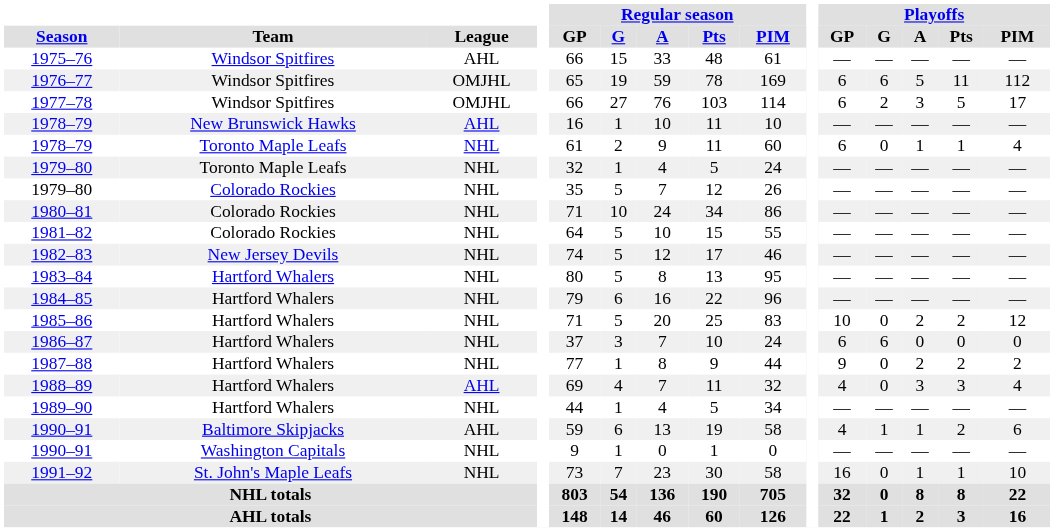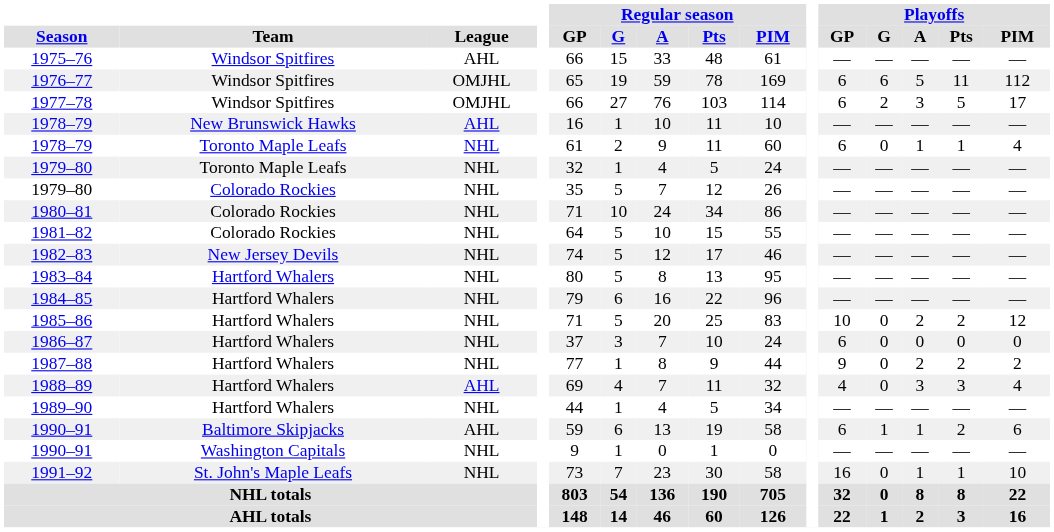 <table border="0" cellpadding="1" cellspacing="0" style="text-align:center; width:60em">
 <tr bgcolor="#e0e0e0">
 <th colspan=3 bgcolor="#ffffff"> </th>
 <th rowspan=99 bgcolor="#ffffff"> </th>
 <th colspan=5><a href='#'>Regular season</a></th>
 <th rowspan=99 bgcolor="#ffffff"> </th>
 <th colspan=5><a href='#'>Playoffs</a></th>
 </tr>
 <tr bgcolor="#e0e0e0">
 <th><a href='#'>Season</a></th>
 <th>Team</th>
 <th>League</th>
 <th>GP</th>
 <th><a href='#'>G</a></th>
 <th><a href='#'>A</a></th>
 <th><a href='#'>Pts</a></th>
 <th><a href='#'>PIM</a></th>
 <th>GP</th>
 <th>G</th>
 <th>A</th>
 <th>Pts</th>
 <th>PIM</th>
 </tr>
 <tr>
 <td><a href='#'>1975–76</a></td>
 <td><a href='#'>Windsor Spitfires</a></td>
 <td>AHL</td>
 <td>66</td>
 <td>15</td>
 <td>33</td>
 <td>48</td>
 <td>61</td>
 <td>—</td>
 <td>—</td>
 <td>—</td>
 <td>—</td>
 <td>—</td>
 </tr>
 <tr bgcolor="#f0f0f0">
 <td><a href='#'>1976–77</a></td>
 <td>Windsor Spitfires</td>
 <td>OMJHL</td>
 <td>65</td>
 <td>19</td>
 <td>59</td>
 <td>78</td>
 <td>169</td>
 <td>6</td>
 <td>6</td>
 <td>5</td>
 <td>11</td>
 <td>112</td>
 </tr>
 <tr>
 <td><a href='#'>1977–78</a></td>
 <td>Windsor Spitfires</td>
 <td>OMJHL</td>
 <td>66</td>
 <td>27</td>
 <td>76</td>
 <td>103</td>
 <td>114</td>
 <td>6</td>
 <td>2</td>
 <td>3</td>
 <td>5</td>
 <td>17</td>
 </tr>
 <tr bgcolor="#f0f0f0">
 <td><a href='#'>1978–79</a></td>
 <td><a href='#'>New Brunswick Hawks</a></td>
 <td><a href='#'>AHL</a></td>
 <td>16</td>
 <td>1</td>
 <td>10</td>
 <td>11</td>
 <td>10</td>
 <td>—</td>
 <td>—</td>
 <td>—</td>
 <td>—</td>
 <td>—</td>
 </tr>
 <tr>
 <td><a href='#'>1978–79</a></td>
 <td><a href='#'>Toronto Maple Leafs</a></td>
 <td><a href='#'>NHL</a></td>
 <td>61</td>
 <td>2</td>
 <td>9</td>
 <td>11</td>
 <td>60</td>
 <td>6</td>
 <td>0</td>
 <td>1</td>
 <td>1</td>
 <td>4</td>
 </tr>
 <tr bgcolor="#f0f0f0">
 <td><a href='#'>1979–80</a></td>
 <td>Toronto Maple Leafs</td>
 <td>NHL</td>
 <td>32</td>
 <td>1</td>
 <td>4</td>
 <td>5</td>
 <td>24</td>
 <td>—</td>
 <td>—</td>
 <td>—</td>
 <td>—</td>
 <td>—</td>
 </tr>
 <tr>
 <td>1979–80</td>
 <td><a href='#'>Colorado Rockies</a></td>
 <td>NHL</td>
 <td>35</td>
 <td>5</td>
 <td>7</td>
 <td>12</td>
 <td>26</td>
 <td>—</td>
 <td>—</td>
 <td>—</td>
 <td>—</td>
 <td>—</td>
 </tr>
 <tr bgcolor="#f0f0f0">
 <td><a href='#'>1980–81</a></td>
 <td>Colorado Rockies</td>
 <td>NHL</td>
 <td>71</td>
 <td>10</td>
 <td>24</td>
 <td>34</td>
 <td>86</td>
 <td>—</td>
 <td>—</td>
 <td>—</td>
 <td>—</td>
 <td>—</td>
 </tr>
 <tr>
 <td><a href='#'>1981–82</a></td>
 <td>Colorado Rockies</td>
 <td>NHL</td>
 <td>64</td>
 <td>5</td>
 <td>10</td>
 <td>15</td>
 <td>55</td>
 <td>—</td>
 <td>—</td>
 <td>—</td>
 <td>—</td>
 <td>—</td>
 </tr>
 <tr bgcolor="#f0f0f0">
 <td><a href='#'>1982–83</a></td>
 <td><a href='#'>New Jersey Devils</a></td>
 <td>NHL</td>
 <td>74</td>
 <td>5</td>
 <td>12</td>
 <td>17</td>
 <td>46</td>
 <td>—</td>
 <td>—</td>
 <td>—</td>
 <td>—</td>
 <td>—</td>
 </tr>
 <tr>
 <td><a href='#'>1983–84</a></td>
 <td><a href='#'>Hartford Whalers</a></td>
 <td>NHL</td>
 <td>80</td>
 <td>5</td>
 <td>8</td>
 <td>13</td>
 <td>95</td>
 <td>—</td>
 <td>—</td>
 <td>—</td>
 <td>—</td>
 <td>—</td>
 </tr>
 <tr bgcolor="#f0f0f0">
 <td><a href='#'>1984–85</a></td>
 <td>Hartford Whalers</td>
 <td>NHL</td>
 <td>79</td>
 <td>6</td>
 <td>16</td>
 <td>22</td>
 <td>96</td>
 <td>—</td>
 <td>—</td>
 <td>—</td>
 <td>—</td>
 <td>—</td>
 </tr>
 <tr>
 <td><a href='#'>1985–86</a></td>
 <td>Hartford Whalers</td>
 <td>NHL</td>
 <td>71</td>
 <td>5</td>
 <td>20</td>
 <td>25</td>
 <td>83</td>
 <td>10</td>
 <td>0</td>
 <td>2</td>
 <td>2</td>
 <td>12</td>
 </tr>
 <tr bgcolor="#f0f0f0">
 <td><a href='#'>1986–87</a></td>
 <td>Hartford Whalers</td>
 <td>NHL</td>
 <td>37</td>
 <td>3</td>
 <td>7</td>
 <td>10</td>
 <td>24</td>
 <td>6</td>
-<td>6</td>
+<td>0</td>
 <td>0</td>
 <td>0</td>
 <td>0</td>
 </tr>
 <tr>
 <td><a href='#'>1987–88</a></td>
 <td>Hartford Whalers</td>
 <td>NHL</td>
 <td>77</td>
 <td>1</td>
 <td>8</td>
 <td>9</td>
 <td>44</td>
 <td>9</td>
 <td>0</td>
 <td>2</td>
 <td>2</td>
 <td>2</td>
 </tr>
 <tr bgcolor="#f0f0f0">
 <td><a href='#'>1988–89</a></td>
 <td>Hartford Whalers</td>
 <td><a href='#'>AHL</a></td>
 <td>69</td>
 <td>4</td>
 <td>7</td>
 <td>11</td>
 <td>32</td>
 <td>4</td>
 <td>0</td>
 <td>3</td>
 <td>3</td>
 <td>4</td>
 </tr>
 <tr>
 <td><a href='#'>1989–90</a></td>
 <td>Hartford Whalers</td>
 <td>NHL</td>
 <td>44</td>
 <td>1</td>
 <td>4</td>
 <td>5</td>
 <td>34</td>
 <td>—</td>
 <td>—</td>
 <td>—</td>
 <td>—</td>
 <td>—</td>
 </tr>
 <tr bgcolor="#f0f0f0">
 <td><a href='#'>1990–91</a></td>
 <td><a href='#'>Baltimore Skipjacks</a></td>
 <td>AHL</td>
 <td>59</td>
 <td>6</td>
 <td>13</td>
 <td>19</td>
 <td>58</td>
-<td>4</td>
+<td>6</td>
 <td>1</td>
 <td>1</td>
 <td>2</td>
 <td>6</td>
 </tr>
 <tr>
 <td><a href='#'>1990–91</a></td>
 <td><a href='#'>Washington Capitals</a></td>
 <td>NHL</td>
 <td>9</td>
 <td>1</td>
 <td>0</td>
 <td>1</td>
 <td>0</td>
 <td>—</td>
 <td>—</td>
 <td>—</td>
 <td>—</td>
 <td>—</td>
 </tr>
 <tr bgcolor="#f0f0f0">
 <td><a href='#'>1991–92</a></td>
 <td><a href='#'>St. John's Maple Leafs</a></td>
 <td>NHL</td>
 <td>73</td>
 <td>7</td>
 <td>23</td>
 <td>30</td>
 <td>58</td>
 <td>16</td>
 <td>0</td>
 <td>1</td>
 <td>1</td>
 <td>10</td>
 </tr>
 <tr bgcolor="#e0e0e0">
 <th colspan=3>NHL totals</th>
 <th>803</th>
 <th>54</th>
 <th>136</th>
 <th>190</th>
 <th>705</th>
 <th>32</th>
 <th>0</th>
 <th>8</th>
 <th>8</th>
 <th>22</th>
 </tr>
 <tr bgcolor="#e0e0e0">
 <th colspan=3>AHL totals</th>
 <th>148</th>
 <th>14</th>
 <th>46</th>
 <th>60</th>
 <th>126</th>
 <th>22</th>
 <th>1</th>
 <th>2</th>
 <th>3</th>
 <th>16</th>
 </tr>
 </table>
